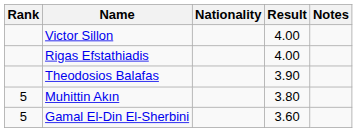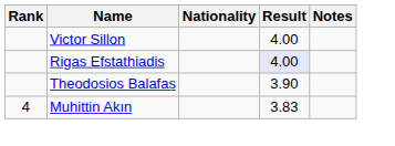 <table class="wikitable sortable" style="text-align:center">
 <tr>
 <th>Rank</th>
 <th>Name</th>
 <th>Nationality</th>
 <th>Result</th>
 <th>Notes</th>
 </tr>
 <tr>
 <td></td>
 <td align=left><a href='#'>Victor Sillon</a></td>
 <td align=left></td>
 <td>4.00</td>
 <td></td>
 </tr>
 <tr>
 <td></td>
 <td align=left><a href='#'>Rigas Efstathiadis</a></td>
 <td align=left></td>
-<td>4.00</td>
+<td style="background: lavender;">4.00</td>
 <td></td>
 </tr>
 <tr>
 <td></td>
 <td align=left><a href='#'>Theodosios Balafas</a></td>
 <td align=left></td>
 <td>3.90</td>
 <td></td>
 </tr>
 <tr>
-<td>5</td>
+<td>4</td>
 <td align=left><a href='#'>Muhittin Akın</a></td>
 <td align=left></td>
-<td>3.80</td>
-<td></td>
-</tr>
-<tr>
-<td>5</td>
-<td align=left><a href='#'>Gamal El-Din El-Sherbini</a></td>
-<td align=left></td>
-<td>3.60</td>
+<td>3.83</td>
 <td></td>
 </tr>
 </table>
